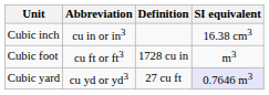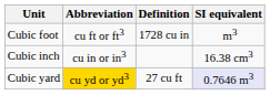 <table class="wikitable" style="text-align: center">
 <tr>
 <th>Unit</th>
 <th>Abbreviation</th>
 <th>Definition</th>
 <th>SI equivalent</th>
 </tr>
 <tr>
+<td style="text-align: left">Cubic foot</td>
+<td>cu ft or ft<sup>3</sup></td>
+<td>1728 cu in</td>
+<td> m<sup>3</sup></td>
+</tr>
+<tr>
 <td style="text-align: left">Cubic inch</td>
 <td>cu in or in<sup>3</sup></td>
 <td></td>
 <td>16.38 cm<sup>3</sup></td>
 </tr>
 <tr>
-<td style="text-align: left">Cubic foot</td>
-<td>cu ft or ft<sup>3</sup></td>
-<td>1728 cu in</td>
-<td> m<sup>3</sup></td>
-</tr>
-<tr>
 <td style="text-align: left">Cubic yard</td>
-<td>cu yd or yd<sup>3</sup></td>
+<td style="background: gold;">cu yd or yd<sup>3</sup></td>
 <td>27 cu ft</td>
 <td style="background: lavender;">0.7646 m<sup>3</sup></td>
 </tr>
 </table>
